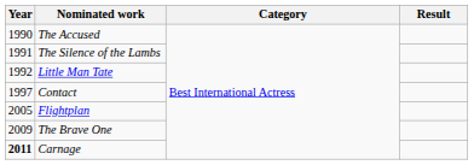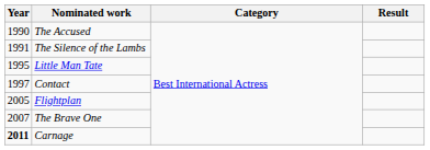 <table class=wikitable>
 <tr>
 <th width=4%>Year</th>
 <th width=29%>Nominated work</th>
 <th width=52%>Category</th>
 <th width=15%>Result</th>
 </tr>
 <tr>
 <td align=center>1990</td>
 <td><em>The Accused</em></td>
 <td rowspan=7><a href='#'>Best International Actress</a></td>
 <td></td>
 </tr>
 <tr>
 <td align=center>1991</td>
 <td><em>The Silence of the Lambs</em></td>
 <td></td>
 </tr>
 <tr>
-<td align=center>1992</td>
+<td align=center>1995</td>
 <td><em><a href='#'>Little Man Tate</a></em></td>
 <td></td>
 </tr>
 <tr>
 <td>1997</td>
 <td><em>Contact</em></td>
 <td></td>
 </tr>
 <tr>
 <td>2005</td>
 <td><em><a href='#'>Flightplan</a></em></td>
 <td></td>
 </tr>
 <tr>
-<td>2009</td>
+<td>2007</td>
 <td><em>The Brave One</em></td>
 <td></td>
 </tr>
 <tr>
 <td><strong>2011</strong></td>
 <td><em>Carnage</em></td>
 <td></td>
 </tr>
 </table>
